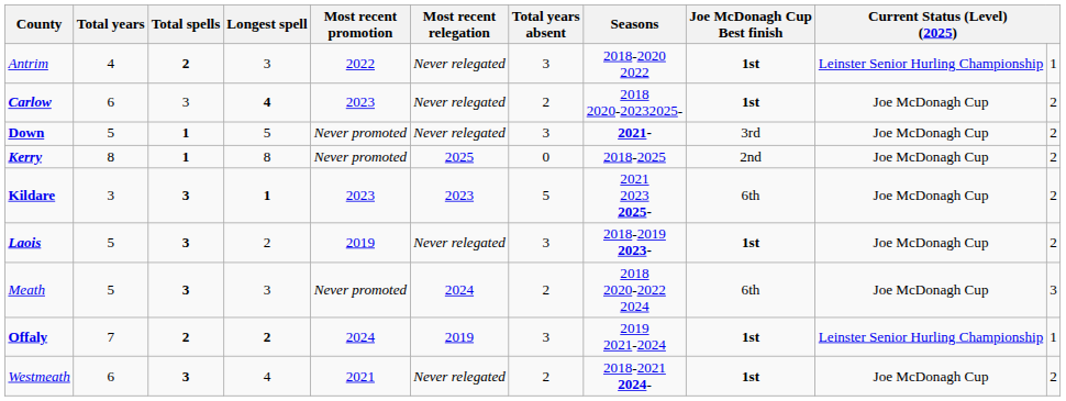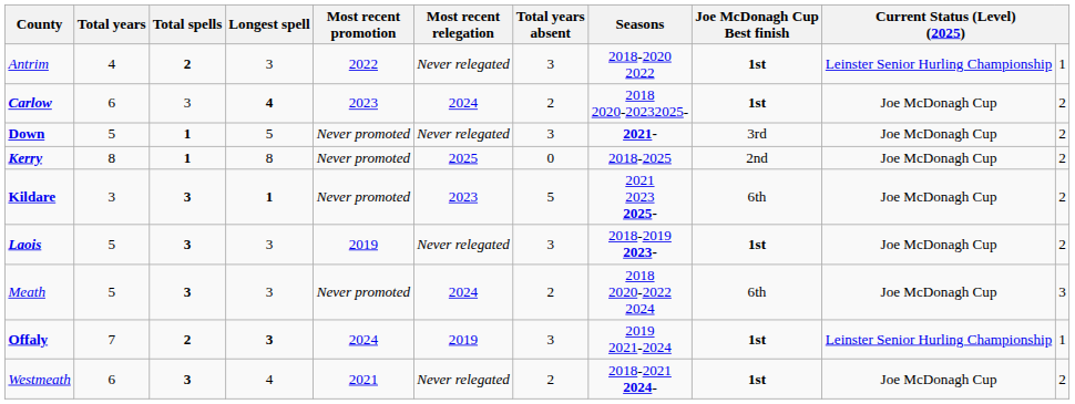 <table class="wikitable sortable" style="text-align:center; font-size:97;">
 <tr>
 <th>County</th>
 <th>Total years</th>
 <th>Total spells</th>
 <th>Longest spell</th>
 <th>Most recent<br>promotion</th>
 <th>Most recent<br>relegation</th>
 <th>Total years<br>absent</th>
 <th>Seasons</th>
 <th>Joe McDonagh Cup<br>Best  finish</th>
 <th colspan="2">Current Status (Level)<br>(<a href='#'>2025</a>)</th>
 </tr>
 <tr>
 <td style="text-align:left"><em><a href='#'>Antrim</a></em></td>
 <td>4</td>
 <td><strong>2</strong></td>
 <td>3</td>
 <td><a href='#'>2022</a></td>
 <td><em>Never relegated</em></td>
 <td>3</td>
 <td><a href='#'>2018</a>-<a href='#'>2020</a><br><a href='#'>2022</a></td>
 <td><strong>1st</strong></td>
 <td><a href='#'>Leinster Senior Hurling Championship</a></td>
 <td>1</td>
 </tr>
 <tr>
 <td style="text-align:left"><strong><em><a href='#'>Carlow</a></em></strong></td>
 <td>6</td>
 <td>3</td>
 <td><strong>4</strong></td>
 <td><a href='#'>2023</a></td>
-<td><em>Never relegated</em></td>
+<td><a href='#'>2024</a></td>
 <td>2</td>
 <td><a href='#'>2018</a><br><a href='#'>2020</a>-<a href='#'>2023</a><a href='#'>2025</a>-</td>
 <td><strong>1st</strong></td>
 <td>Joe McDonagh Cup</td>
 <td>2</td>
 </tr>
 <tr>
 <td style="text-align:left"><strong><a href='#'>Down</a></strong></td>
 <td>5</td>
 <td><strong>1</strong></td>
 <td>5</td>
 <td><em>Never promoted</em></td>
 <td><em>Never relegated</em></td>
 <td>3</td>
 <td><a href='#'><strong>2021</strong></a><strong>-</strong></td>
 <td>3rd</td>
 <td>Joe McDonagh Cup</td>
 <td>2</td>
 </tr>
 <tr>
 <td style="text-align:left"><strong><em><a href='#'>Kerry</a></em></strong></td>
 <td>8</td>
 <td><strong>1</strong></td>
 <td>8</td>
 <td><em>Never promoted</em></td>
 <td><a href='#'>2025</a></td>
 <td>0</td>
 <td><a href='#'>2018</a>-<a href='#'>2025</a></td>
 <td>2nd</td>
 <td>Joe McDonagh Cup</td>
 <td>2</td>
 </tr>
 <tr>
 <td style="text-align:left"><strong><a href='#'>Kildare</a></strong></td>
 <td>3</td>
 <td><strong>3</strong></td>
 <td><strong>1</strong></td>
-<td><a href='#'>2023</a></td>
+<td><em>Never promoted</em></td>
 <td><a href='#'>2023</a></td>
 <td>5</td>
 <td><a href='#'>2021</a><br><a href='#'>2023</a><br><strong><a href='#'>2025</a>-</strong></td>
 <td>6th</td>
 <td>Joe McDonagh Cup</td>
 <td>2</td>
 </tr>
 <tr>
 <td style="text-align:left"><strong><em><a href='#'>Laois</a></em></strong></td>
 <td>5</td>
 <td><strong>3</strong></td>
-<td>2</td>
+<td>3</td>
 <td><a href='#'>2019</a></td>
 <td><em>Never relegated</em></td>
 <td>3</td>
 <td><a href='#'>2018</a>-<a href='#'>2019</a><br><strong><a href='#'>2023</a>-</strong></td>
 <td><strong>1st</strong></td>
 <td>Joe McDonagh Cup</td>
 <td>2</td>
 </tr>
 <tr>
 <td style="text-align:left"><em><a href='#'>Meath</a></em></td>
 <td>5</td>
 <td><strong>3</strong></td>
 <td>3</td>
 <td><em>Never promoted</em></td>
 <td><a href='#'>2024</a></td>
 <td>2</td>
 <td><a href='#'>2018</a><br><a href='#'>2020</a>-<a href='#'>2022</a><br><a href='#'>2024</a></td>
 <td>6th</td>
 <td>Joe McDonagh Cup</td>
 <td>3</td>
 </tr>
 <tr>
 <td style="text-align:left"><strong><a href='#'>Offaly</a></strong></td>
 <td>7</td>
 <td><strong>2</strong></td>
-<td><strong>2</strong></td>
+<td><strong>3</strong></td>
 <td><a href='#'>2024</a></td>
 <td><a href='#'>2019</a></td>
 <td>3</td>
 <td><a href='#'>2019</a><br><a href='#'>2021</a>-<a href='#'>2024</a></td>
 <td><strong>1st</strong></td>
 <td><a href='#'>Leinster Senior Hurling Championship</a></td>
 <td>1</td>
 </tr>
 <tr>
 <td style="text-align:left"><em><a href='#'>Westmeath</a></em></td>
 <td>6</td>
 <td><strong>3</strong></td>
 <td>4</td>
 <td><a href='#'>2021</a></td>
 <td><em>Never relegated</em></td>
 <td>2</td>
 <td><a href='#'>2018</a>-<a href='#'>2021</a><br><a href='#'><strong>2024</strong></a>-</td>
 <td><strong>1st</strong></td>
 <td>Joe McDonagh Cup</td>
 <td>2</td>
 </tr>
 </table>
